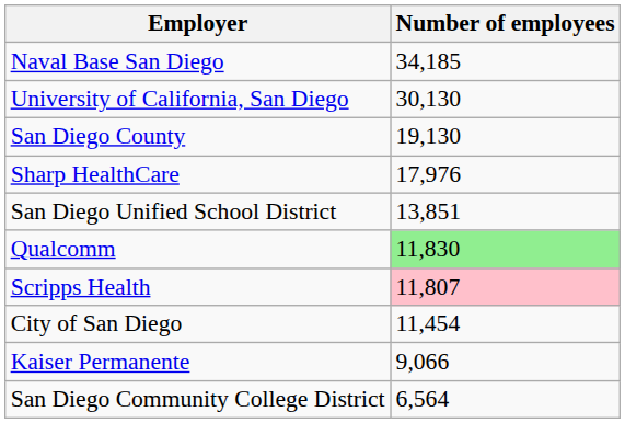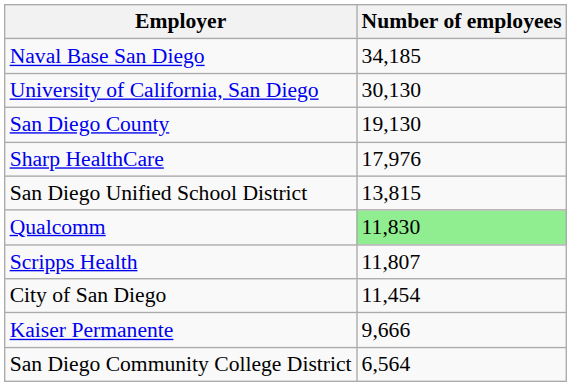 <table class="wikitable">
 <tr>
 <th>Employer</th>
 <th>Number of employees</th>
 </tr>
 <tr>
 <td><a href='#'>Naval Base San Diego</a></td>
 <td>34,185</td>
 </tr>
 <tr>
 <td><a href='#'>University of California, San Diego</a></td>
 <td>30,130</td>
 </tr>
 <tr>
 <td><a href='#'>San Diego County</a></td>
 <td>19,130</td>
 </tr>
 <tr>
 <td><a href='#'>Sharp HealthCare</a></td>
 <td>17,976</td>
 </tr>
 <tr>
 <td>San Diego Unified School District</td>
-<td>13,851</td>
+<td>13,815</td>
 </tr>
 <tr>
 <td><a href='#'>Qualcomm</a></td>
 <td style="background: lightgreen;">11,830</td>
 </tr>
 <tr>
 <td><a href='#'>Scripps Health</a></td>
-<td style="background: pink;">11,807</td>
+<td>11,807</td>
 </tr>
 <tr>
 <td>City of San Diego</td>
 <td>11,454</td>
 </tr>
 <tr>
 <td><a href='#'>Kaiser Permanente</a></td>
-<td>9,066</td>
+<td>9,666</td>
 </tr>
 <tr>
 <td>San Diego Community College District</td>
 <td>6,564</td>
 </tr>
 </table>
